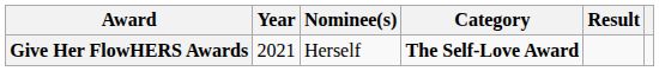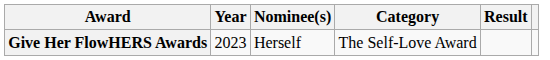 <table class="wikitable sortable plainrowheaders">
 <tr>
 <th scope="col">Award</th>
 <th scope="col">Year</th>
 <th scope="col">Nominee(s)</th>
 <th scope="col">Category</th>
 <th scope="col">Result</th>
 <th scope="col" class="unsortable"></th>
 </tr>
 <tr>
 <th scope="row">Give Her FlowHERS Awards</th>
-<td>2021</td>
+<td>2023</td>
 <td>Herself</td>
-<td><strong>The Self-Love Award</strong></td>
+<td>The Self-Love Award</td>
 <td></td>
 <td style="text-align:center;"></td>
 </tr>
 <tr>
 </tr>
 </table>
